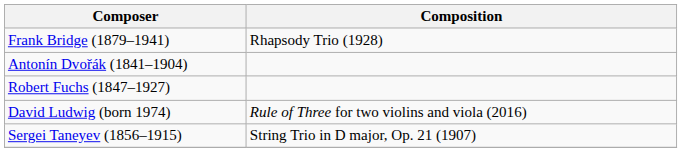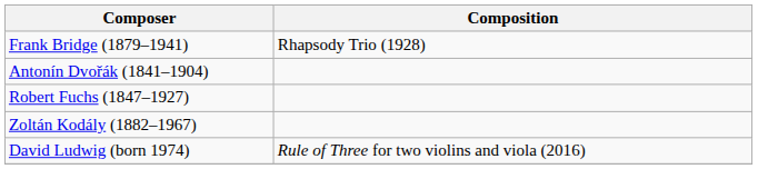 <table class="wikitable">
 <tr>
 <th scope="col" width="250">Composer</th>
 <th scope="col" width="450">Composition</th>
 </tr>
 <tr valign="top">
 <td><a href='#'>Frank Bridge</a> (1879–1941)</td>
 <td>Rhapsody Trio (1928)</td>
 </tr>
 <tr>
 <td><a href='#'>Antonín Dvořák</a> (1841–1904)</td>
 <td></td>
 </tr>
 <tr>
 <td><a href='#'>Robert Fuchs</a> (1847–1927)</td>
 <td></td>
 </tr>
 <tr>
+<td><a href='#'>Zoltán Kodály</a> (1882–1967)</td>
+<td></td>
+</tr>
+<tr>
 <td><a href='#'>David Ludwig</a> (born 1974)</td>
 <td><em>Rule of Three</em> for two violins and viola (2016)</td>
 </tr>
 <tr>
-<td><a href='#'>Sergei Taneyev</a> (1856–1915)</td>
-<td>String Trio in D major, Op. 21 (1907)</td>
-</tr>
-<tr>
 </tr>
 </table>
